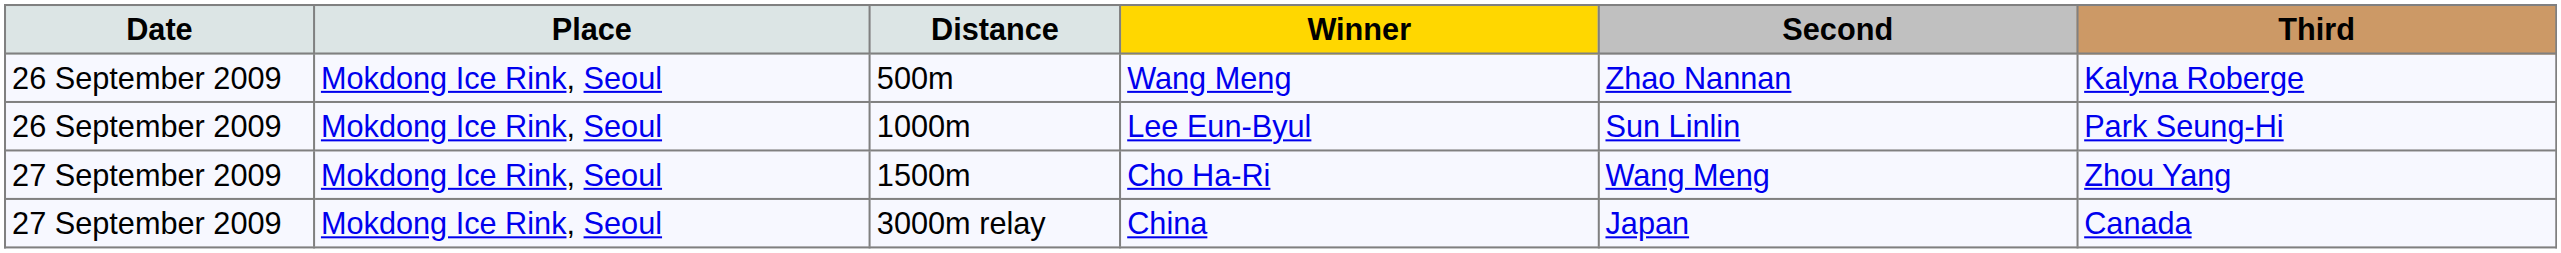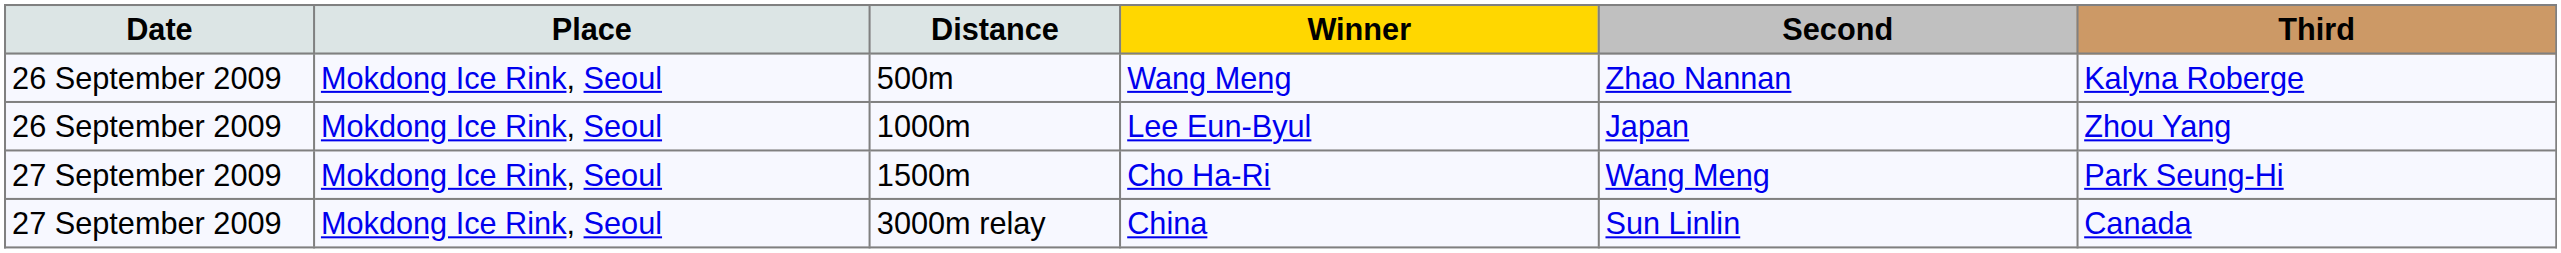 <table bgcolor="#f7f8ff" cellpadding="3" cellspacing="0" border="1" style="font-size: 95%; border: gray solid 1px; border-collapse: collapse;">
 <tr bgcolor="#CCCCCC">
 <td align="center" bgcolor="#DCE5E5" width="150"><strong>Date</strong></td>
 <td align="center" bgcolor="#DCE5E5" width="280"><strong>Place</strong></td>
 <td align="center" bgcolor="#DCE5E5" width="120"><strong>Distance</strong></td>
 <td align="center" bgcolor="gold" width="240"><strong>Winner</strong></td>
 <td align="center" bgcolor="silver" width="240"><strong>Second</strong></td>
 <td align="center" bgcolor="CC9966" width="240"><strong>Third</strong></td>
 </tr>
 <tr align="left">
 <td>26 September 2009</td>
 <td> <a href='#'>Mokdong Ice Rink</a>, <a href='#'>Seoul</a></td>
 <td>500m</td>
 <td> <a href='#'>Wang Meng</a></td>
 <td> <a href='#'>Zhao Nannan</a></td>
 <td> <a href='#'>Kalyna Roberge</a></td>
 </tr>
 <tr align="left">
 <td>26 September 2009</td>
 <td> <a href='#'>Mokdong Ice Rink</a>, <a href='#'>Seoul</a></td>
 <td>1000m</td>
 <td> <a href='#'>Lee Eun-Byul</a></td>
-<td> <a href='#'>Sun Linlin</a></td>
-<td> <a href='#'>Park Seung-Hi</a></td>
+<td> <a href='#'>Japan</a></td>
+<td> <a href='#'>Zhou Yang</a></td>
 </tr>
 <tr align="left">
 <td>27 September 2009</td>
 <td> <a href='#'>Mokdong Ice Rink</a>, <a href='#'>Seoul</a></td>
 <td>1500m</td>
 <td> <a href='#'>Cho Ha-Ri</a></td>
 <td> <a href='#'>Wang Meng</a></td>
-<td> <a href='#'>Zhou Yang</a></td>
+<td> <a href='#'>Park Seung-Hi</a></td>
 </tr>
 <tr align="left">
 <td>27 September 2009</td>
 <td> <a href='#'>Mokdong Ice Rink</a>, <a href='#'>Seoul</a></td>
 <td>3000m relay</td>
 <td> <a href='#'>China</a></td>
-<td> <a href='#'>Japan</a></td>
+<td> <a href='#'>Sun Linlin</a></td>
 <td> <a href='#'>Canada</a></td>
 </tr>
 </table>
